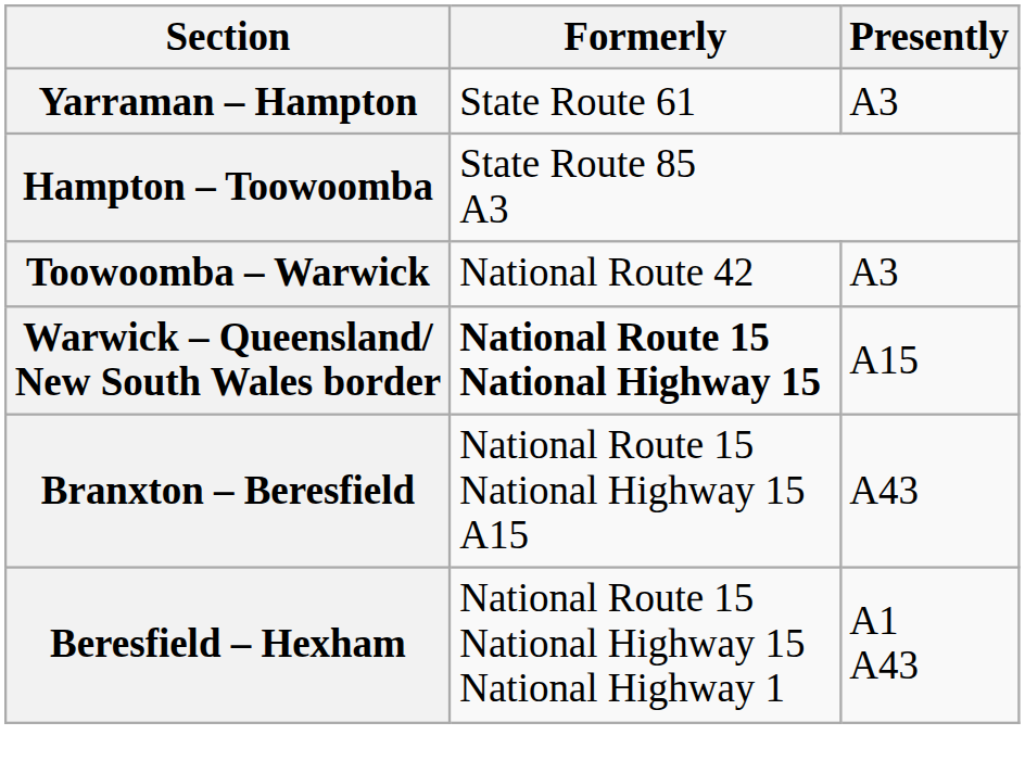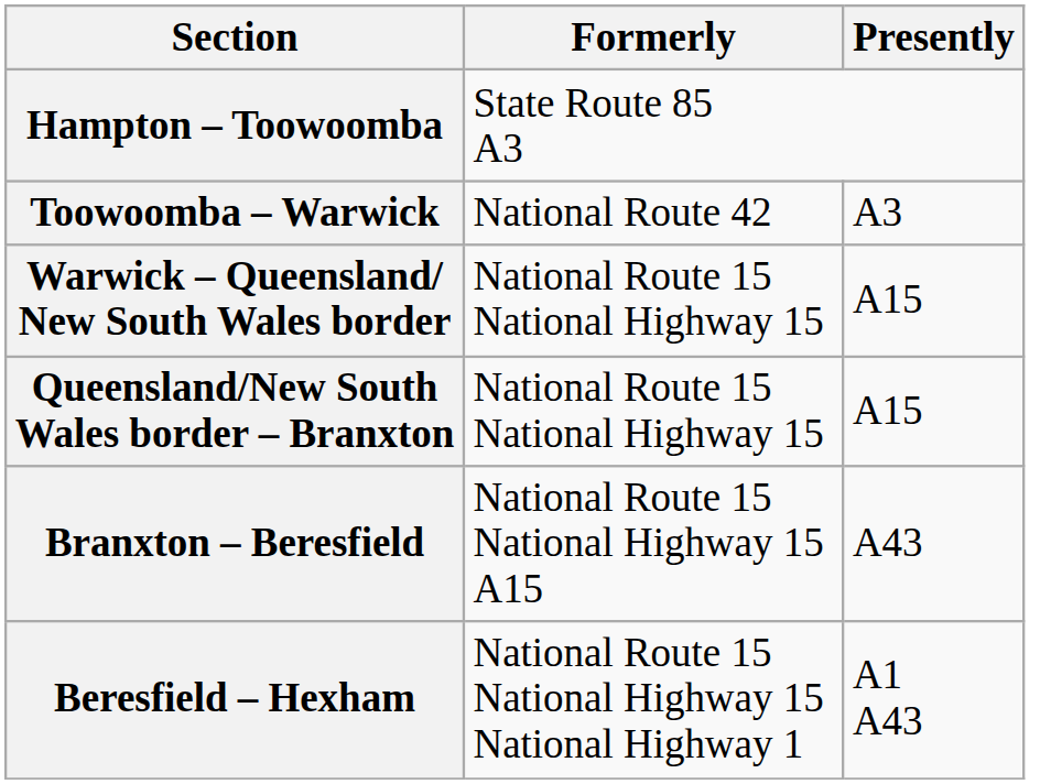 <table class=wikitable>
 <tr>
 <th>Section</th>
 <th>Formerly</th>
 <th>Presently</th>
-</tr>
-<tr>
-<th>Yarraman – Hampton</th>
-<td> State Route 61 </td>
-<td> A3 </td>
 </tr>
 <tr>
 <th>Hampton – Toowoomba</th>
 <td colspan=2> State Route 85 <br> A3 </td>
 </tr>
 <tr>
 <th>Toowoomba – Warwick</th>
 <td> National Route 42 </td>
 <td> A3 </td>
 </tr>
 <tr>
 <th>Warwick – Queensland/<br>New South Wales border</th>
-<td><strong> National Route 15 <br> National Highway 15 </strong></td>
+<td> National Route 15 <br> National Highway 15 </td>
 <td> A15 </td>
+</tr>
+<tr>
+<th>Queensland/New South<br>Wales border – Branxton</th>
+<td> National Route 15 <br> National Highway 15 </td>
+<td> A15 </td>
 </tr>
 <tr>
 <th>Branxton – Beresfield</th>
 <td> National Route 15 <br> National Highway 15 <br> A15 </td>
 <td> A43 </td>
 </tr>
 <tr>
 <th>Beresfield – Hexham</th>
 <td> National Route 15 <br> National Highway 15 <br> National Highway 1 </td>
 <td> A1 <br> A43 </td>
 </tr>
 </table>
